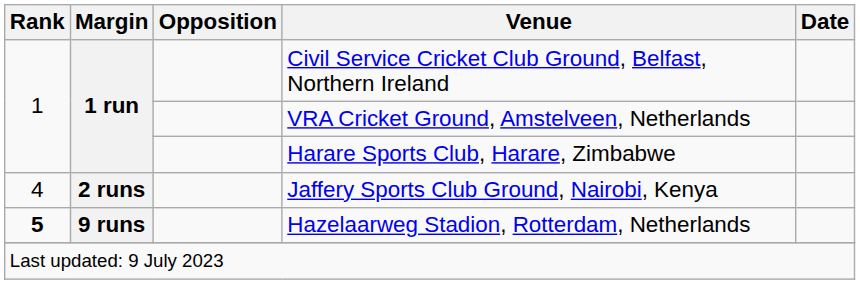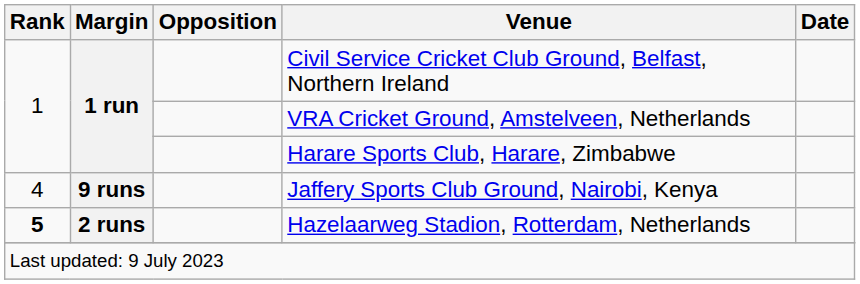 <table class="wikitable plainrowheaders sortable">
 <tr>
 <th scope=col>Rank</th>
 <th scope=col>Margin</th>
 <th scope=col>Opposition</th>
 <th scope=col>Venue</th>
 <th scope=col>Date</th>
 </tr>
 <tr>
 <td rowspan="3" align="center">1</td>
 <th rowspan="3" scope="row" style="text-align:center;">1 run</th>
 <td></td>
 <td><a href='#'>Civil Service Cricket Club Ground</a>, <a href='#'>Belfast</a>, Northern Ireland</td>
 <td></td>
 </tr>
 <tr>
 <td></td>
 <td><a href='#'>VRA Cricket Ground</a>, <a href='#'>Amstelveen</a>, Netherlands</td>
 <td></td>
 </tr>
 <tr>
 <td></td>
 <td><a href='#'>Harare Sports Club</a>, <a href='#'>Harare</a>, Zimbabwe</td>
 <td></td>
 </tr>
 <tr>
 <td align=center>4</td>
-<th scope=row style="text-align:center;">2 runs</th>
+<th scope=row style="text-align:center;">9 runs</th>
 <td></td>
 <td><a href='#'>Jaffery Sports Club Ground</a>, <a href='#'>Nairobi</a>, Kenya</td>
 <td></td>
 </tr>
 <tr>
 <td align=center><strong>5</strong></td>
-<th scope=row style="text-align:center;">9 runs</th>
+<th scope=row style="text-align:center;">2 runs</th>
 <td></td>
 <td><a href='#'>Hazelaarweg Stadion</a>, <a href='#'>Rotterdam</a>, Netherlands</td>
 <td></td>
 </tr>
 <tr>
 </tr>
 <tr class=sortbottom>
 <td colspan=5><small>Last updated: 9 July 2023</small></td>
 </tr>
 </table>
